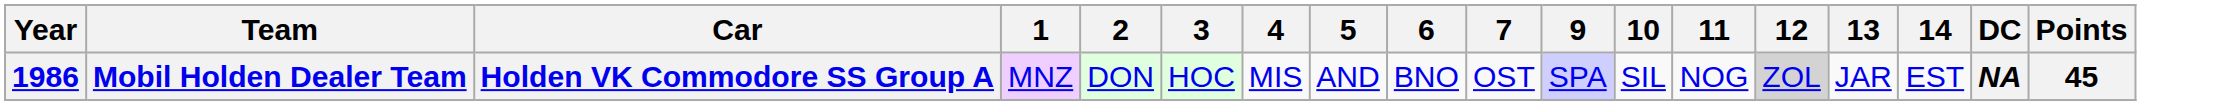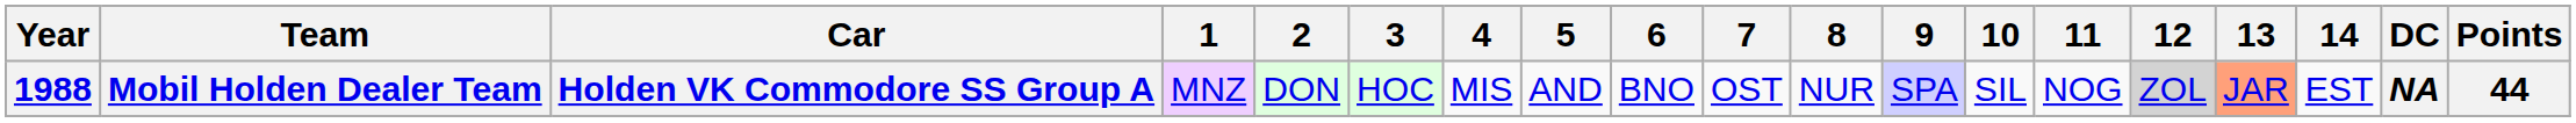 <table class="wikitable" style="text-align:center; font-size:95%">
 <tr>
 <th>Year</th>
 <th>Team</th>
 <th>Car</th>
 <th>1</th>
 <th>2</th>
 <th>3</th>
 <th>4</th>
 <th>5</th>
 <th>6</th>
 <th>7</th>
+<th>8</th>
 <th>9</th>
 <th>10</th>
 <th>11</th>
 <th>12</th>
 <th>13</th>
 <th>14</th>
 <th>DC</th>
 <th>Points</th>
 </tr>
 <tr>
-<th><a href='#'>1986</a></th>
+<th><a href='#'>1988</a></th>
 <th> <a href='#'>Mobil Holden Dealer Team</a></th>
 <th><a href='#'>Holden VK Commodore SS Group A</a></th>
 <td style="background:#efcfff;"><a href='#'>MNZ</a><br></td>
 <td style="background:#dfffdf;"><a href='#'>DON</a><br></td>
 <td style="background:#dfffdf;"><a href='#'>HOC</a><br></td>
 <td><a href='#'>MIS</a></td>
 <td><a href='#'>AND</a></td>
 <td><a href='#'>BNO</a></td>
 <td><a href='#'>OST</a></td>
+<td><a href='#'>NUR</a></td>
 <td style="background:#cfcfff;"><a href='#'>SPA</a><br></td>
 <td><a href='#'>SIL</a></td>
 <td><a href='#'>NOG</a></td>
 <td style="background: lightgrey;"><a href='#'>ZOL</a></td>
-<td><a href='#'>JAR</a></td>
+<td style="background: lightsalmon;"><a href='#'>JAR</a></td>
 <td><a href='#'>EST</a></td>
 <th><em>NA</em></th>
-<th>45</th>
+<th>44</th>
 </tr>
 </table>
